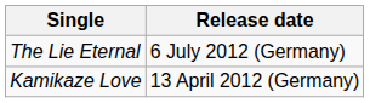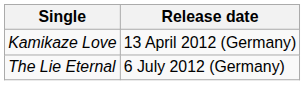 <table class="wikitable">
 <tr>
 <th>Single</th>
 <th>Release date</th>
 </tr>
 <tr>
+<td><em>Kamikaze Love</em></td>
+<td>13 April 2012 (Germany)</td>
+</tr>
+<tr>
 <td><em>The Lie Eternal</em></td>
 <td>6 July 2012 (Germany)</td>
 </tr>
-<tr>
-<td><em>Kamikaze Love</em></td>
-<td>13 April 2012 (Germany)</td>
-</tr>
 </table>
